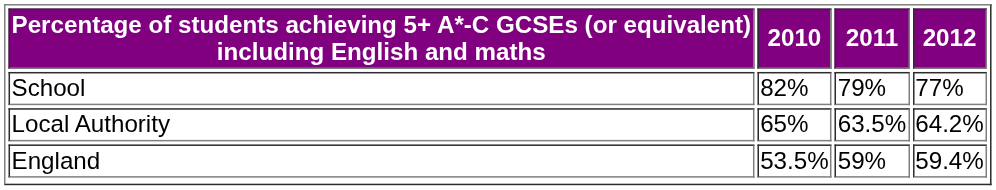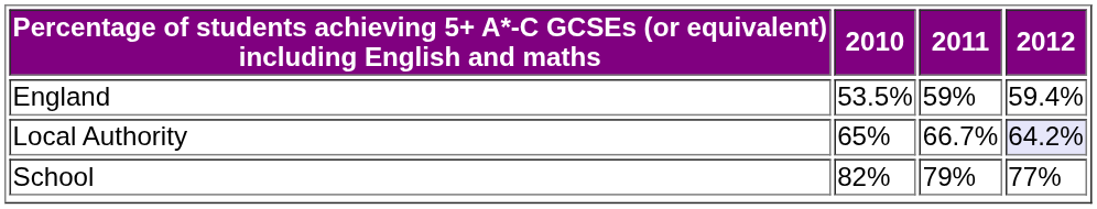 <table border=yes>
 <tr style="background: purple; color: white;">
 <th>Percentage of students achieving 5+ A*-C GCSEs (or equivalent)<br>including English and maths</th>
 <th>2010</th>
 <th>2011</th>
 <th>2012</th>
 </tr>
 <tr>
+<td>England</td>
+<td>53.5%</td>
+<td>59%</td>
+<td>59.4%</td>
+</tr>
+<tr>
+<td>Local Authority</td>
+<td>65%</td>
+<td>66.7%</td>
+<td style="background: lavender;">64.2%</td>
+</tr>
+<tr>
 <td>School</td>
 <td>82%</td>
 <td>79%</td>
 <td>77%</td>
 </tr>
 <tr>
-<td>Local Authority</td>
-<td>65%</td>
-<td>63.5%</td>
-<td>64.2%</td>
-</tr>
-<tr>
-<td>England</td>
-<td>53.5%</td>
-<td>59%</td>
-<td>59.4%</td>
-</tr>
-<tr>
 </tr>
 </table>
